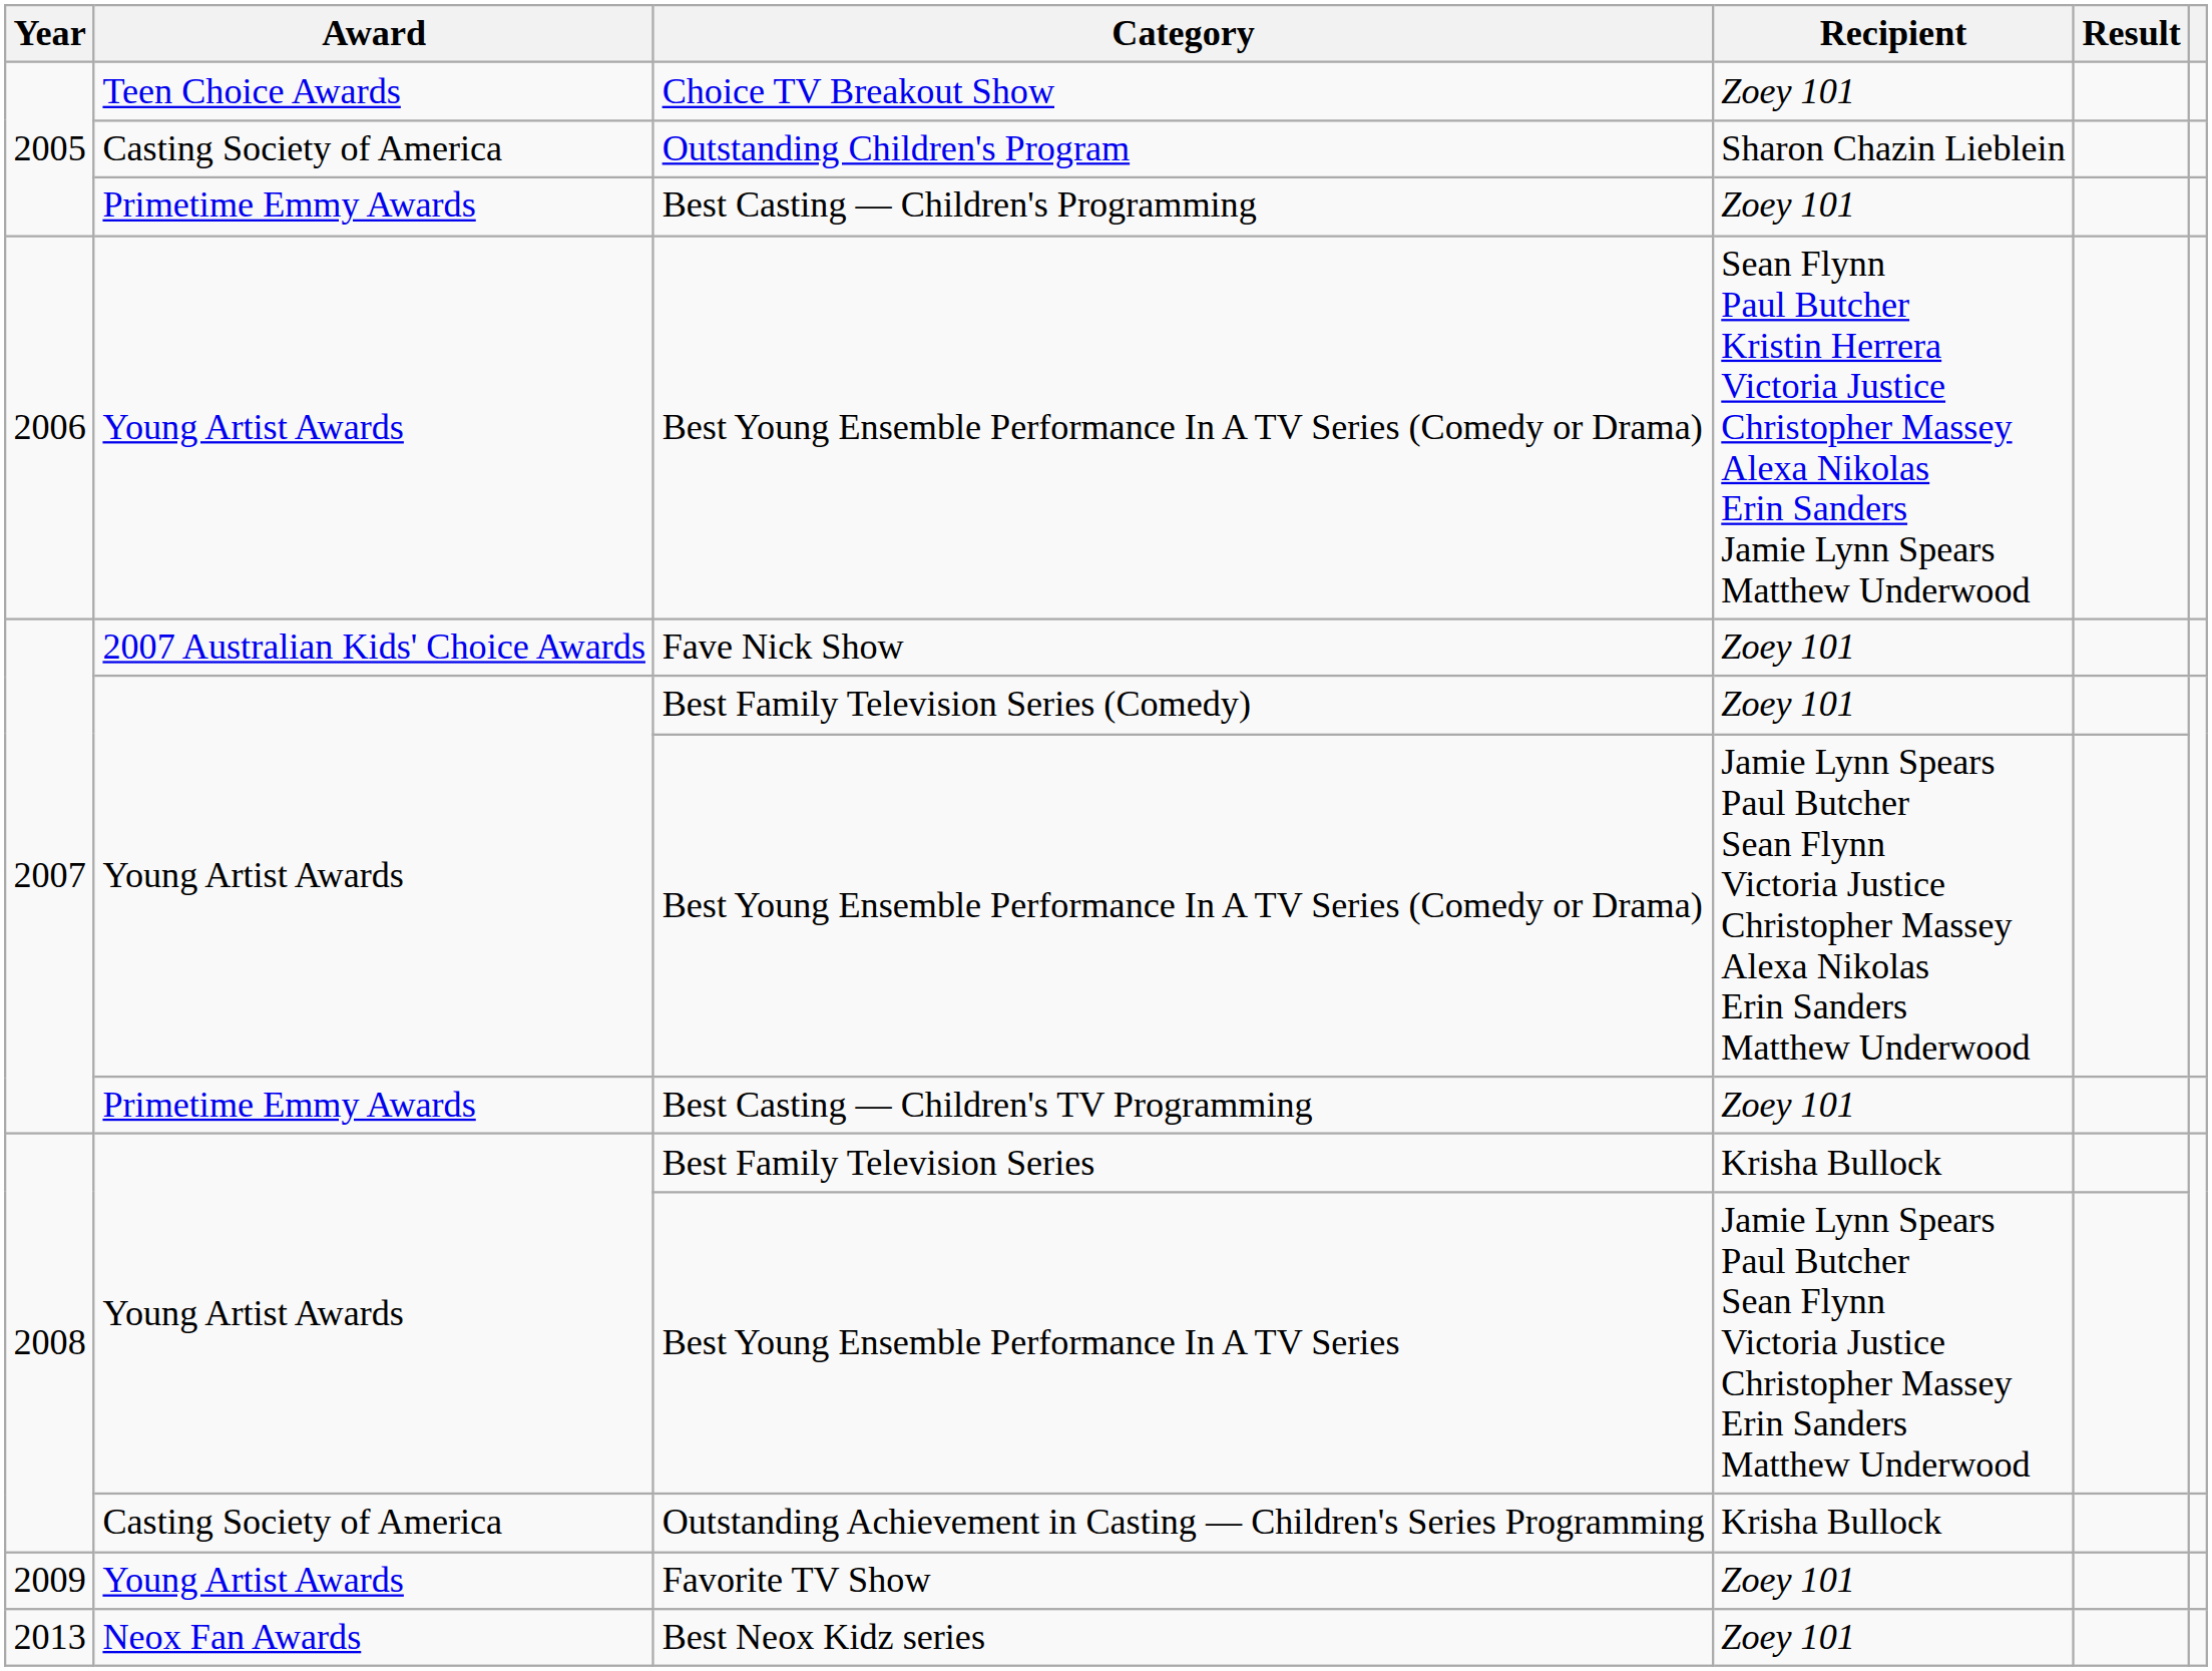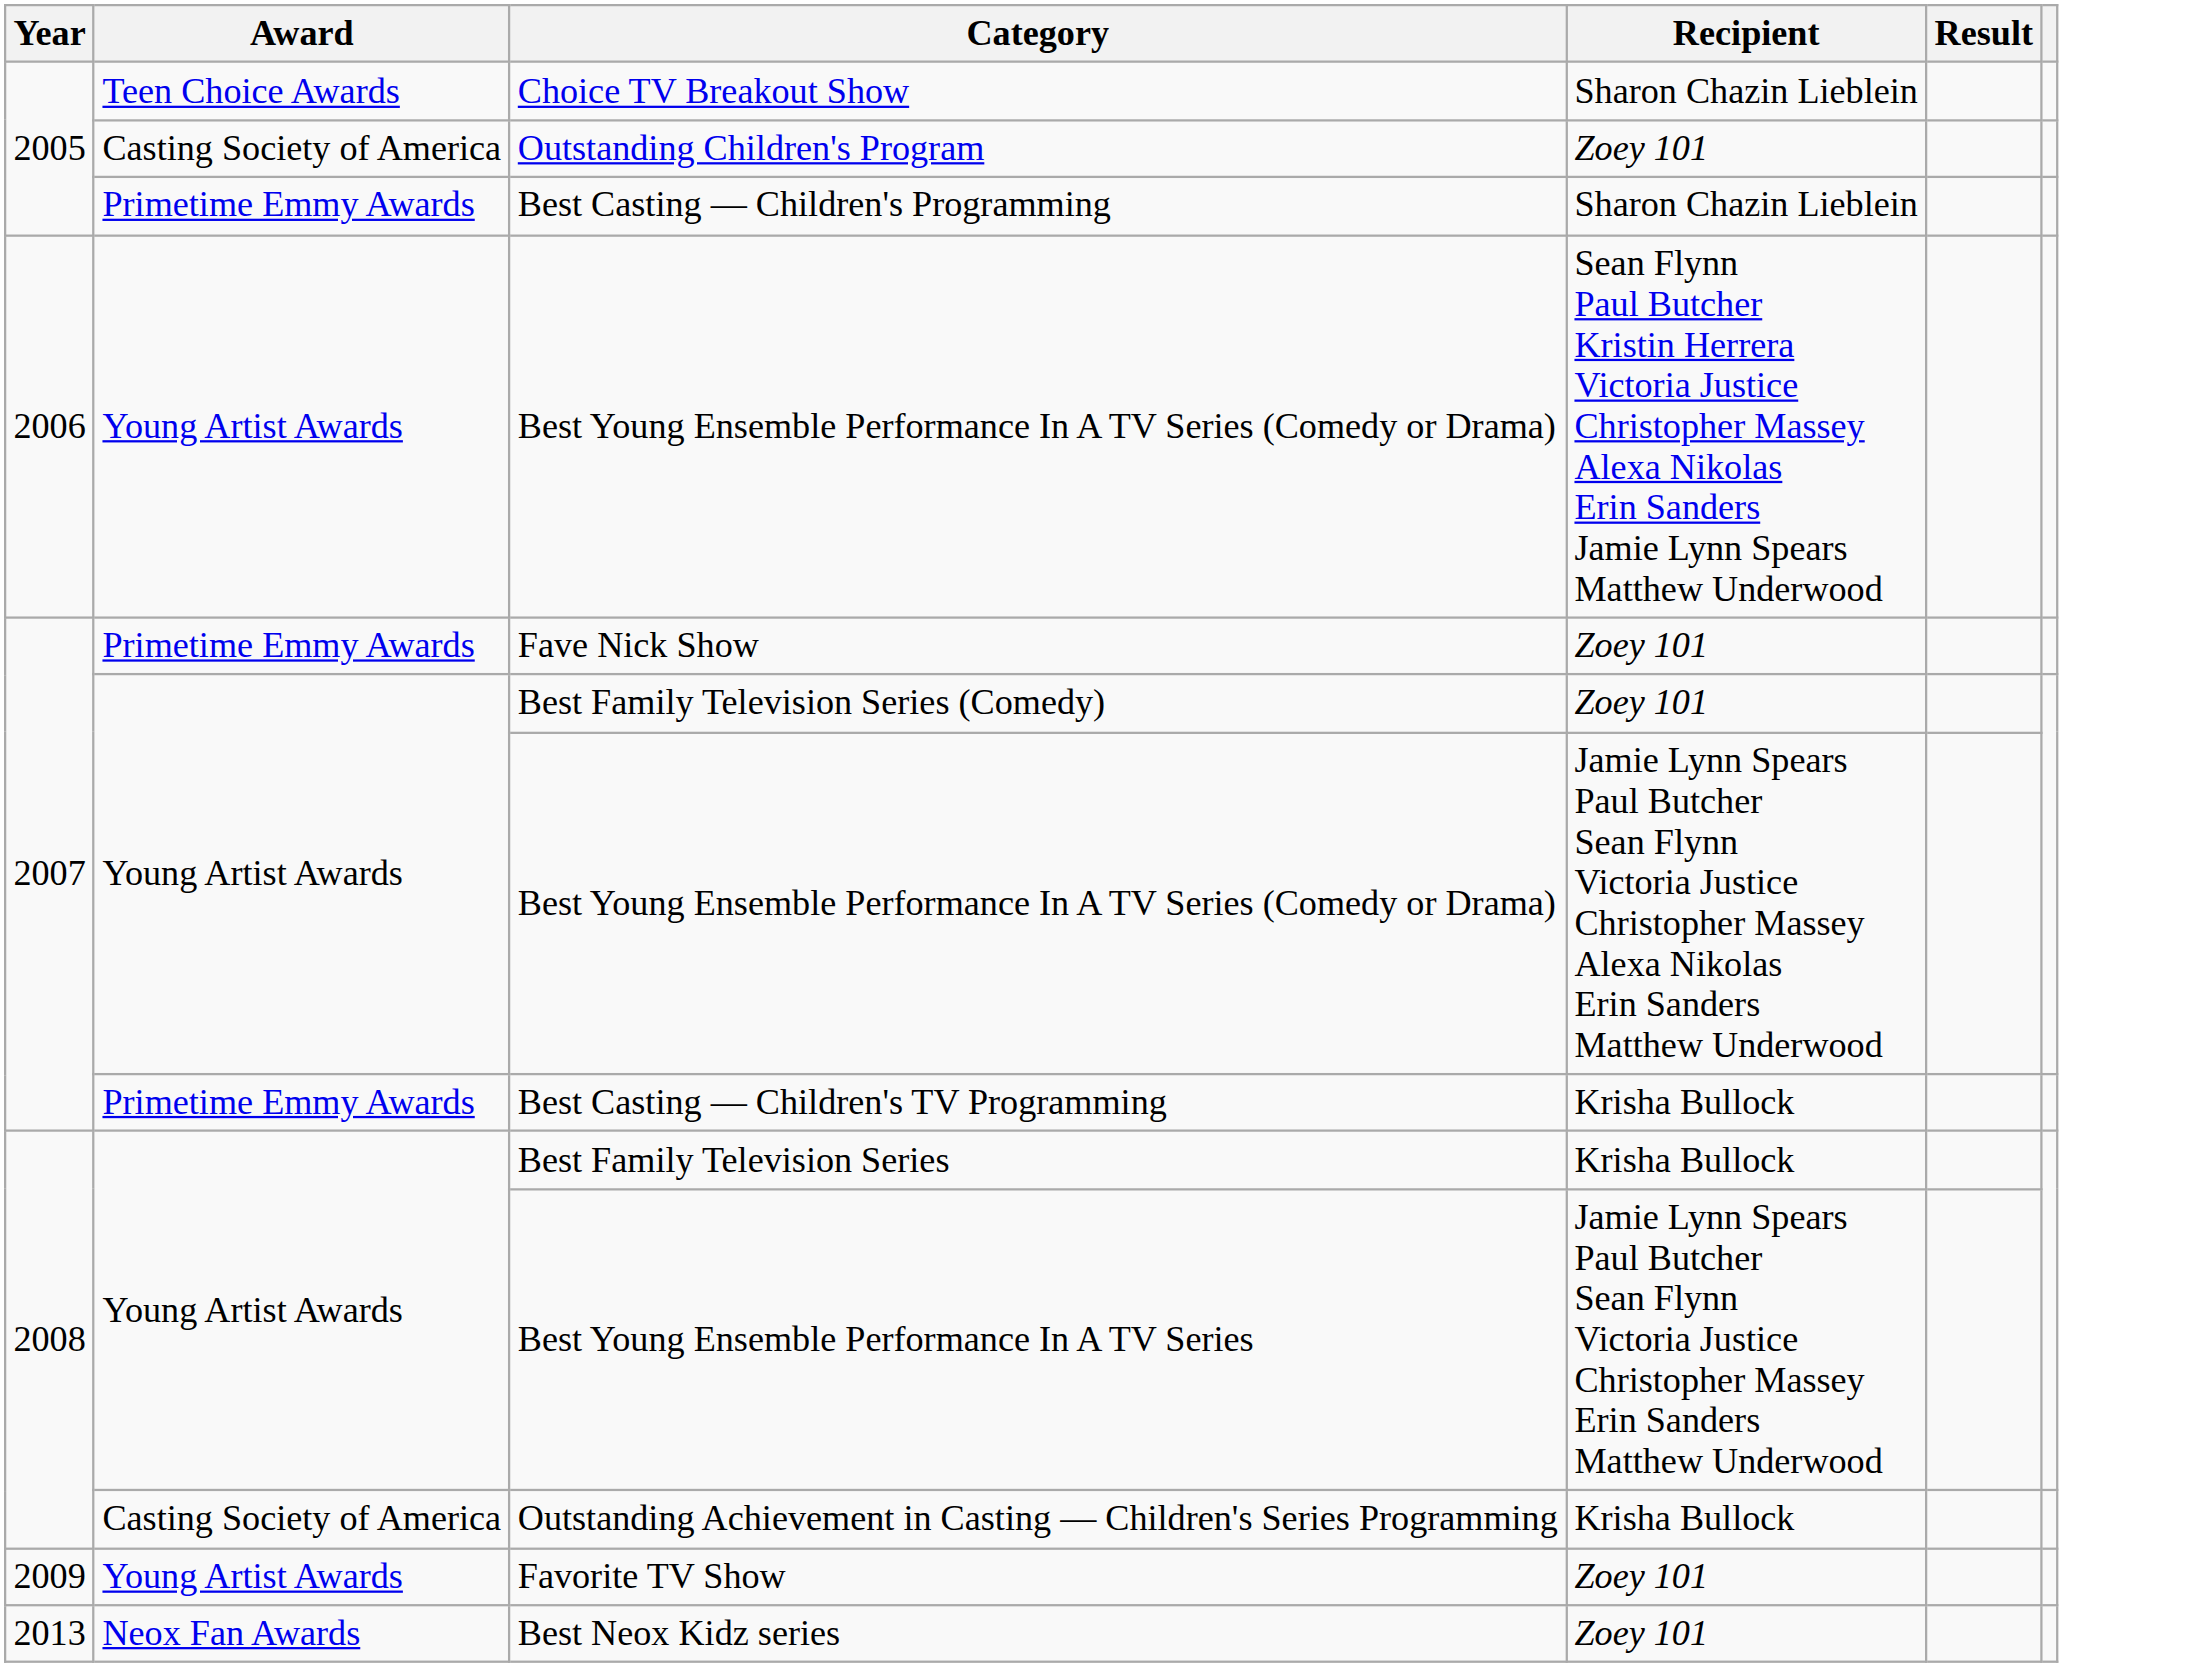 <table class="wikitable">
 <tr>
 <th>Year</th>
 <th>Award</th>
 <th>Category</th>
 <th>Recipient</th>
 <th>Result</th>
 <th></th>
 </tr>
 <tr>
 <td rowspan="3">2005</td>
 <td><a href='#'>Teen Choice Awards</a></td>
 <td><a href='#'>Choice TV Breakout Show</a></td>
-<td><em>Zoey 101</em></td>
+<td>Sharon Chazin Lieblein</td>
 <td></td>
 <td></td>
 </tr>
 <tr>
 <td>Casting Society of America</td>
 <td><a href='#'>Outstanding Children's Program</a></td>
-<td>Sharon Chazin Lieblein</td>
+<td><em>Zoey 101</em></td>
 <td></td>
 <td></td>
 </tr>
 <tr>
 <td><a href='#'>Primetime Emmy Awards</a></td>
 <td>Best Casting — Children's Programming</td>
-<td><em>Zoey 101</em></td>
+<td>Sharon Chazin Lieblein</td>
 <td></td>
 <td></td>
 </tr>
 <tr>
 <td>2006</td>
 <td><a href='#'>Young Artist Awards</a></td>
 <td>Best Young Ensemble Performance In A TV Series (Comedy or Drama)</td>
 <td>Sean Flynn<br><a href='#'>Paul Butcher</a><br><a href='#'>Kristin Herrera</a><br><a href='#'>Victoria Justice</a><br><a href='#'>Christopher Massey</a><br><a href='#'>Alexa Nikolas</a><br><a href='#'>Erin Sanders</a><br>Jamie Lynn Spears<br>Matthew Underwood</td>
 <td></td>
 <td></td>
 </tr>
 <tr>
 <td rowspan="4">2007</td>
-<td><a href='#'>2007 Australian Kids' Choice Awards</a></td>
+<td><a href='#'>Primetime Emmy Awards</a></td>
 <td>Fave Nick Show</td>
 <td><em>Zoey 101</em></td>
 <td></td>
 <td></td>
 </tr>
 <tr>
 <td rowspan="2">Young Artist Awards</td>
 <td>Best Family Television Series (Comedy)</td>
 <td><em>Zoey 101</em></td>
 <td></td>
 <td rowspan="2"></td>
 </tr>
 <tr>
 <td>Best Young Ensemble Performance In A TV Series (Comedy or Drama)</td>
 <td>Jamie Lynn Spears<br>Paul Butcher<br>Sean Flynn<br>Victoria Justice<br>Christopher Massey<br>Alexa Nikolas<br>Erin Sanders<br>Matthew Underwood</td>
 <td></td>
 </tr>
 <tr>
 <td><a href='#'>Primetime Emmy Awards</a></td>
 <td>Best Casting — Children's TV Programming</td>
-<td><em>Zoey 101</em></td>
+<td>Krisha Bullock</td>
 <td></td>
 <td></td>
 </tr>
 <tr>
 <td rowspan="3">2008</td>
 <td rowspan="2">Young Artist Awards</td>
 <td>Best Family Television Series</td>
 <td>Krisha Bullock</td>
 <td></td>
 <td rowspan="2"></td>
 </tr>
 <tr>
 <td>Best Young Ensemble Performance In A TV Series</td>
 <td>Jamie Lynn Spears<br>Paul Butcher<br>Sean Flynn<br>Victoria Justice<br>Christopher Massey<br>Erin Sanders<br>Matthew Underwood</td>
 <td></td>
 </tr>
 <tr>
 <td>Casting Society of America</td>
 <td>Outstanding Achievement in Casting — Children's Series Programming</td>
 <td>Krisha Bullock</td>
 <td></td>
 <td></td>
 </tr>
 <tr>
 <td>2009</td>
 <td><a href='#'>Young Artist Awards</a></td>
 <td>Favorite TV Show</td>
 <td><em>Zoey 101</em></td>
 <td></td>
 <td></td>
 </tr>
 <tr>
 <td>2013</td>
 <td><a href='#'>Neox Fan Awards</a></td>
 <td>Best Neox Kidz series</td>
 <td><em>Zoey 101</em></td>
 <td></td>
 <td></td>
 </tr>
 </table>
